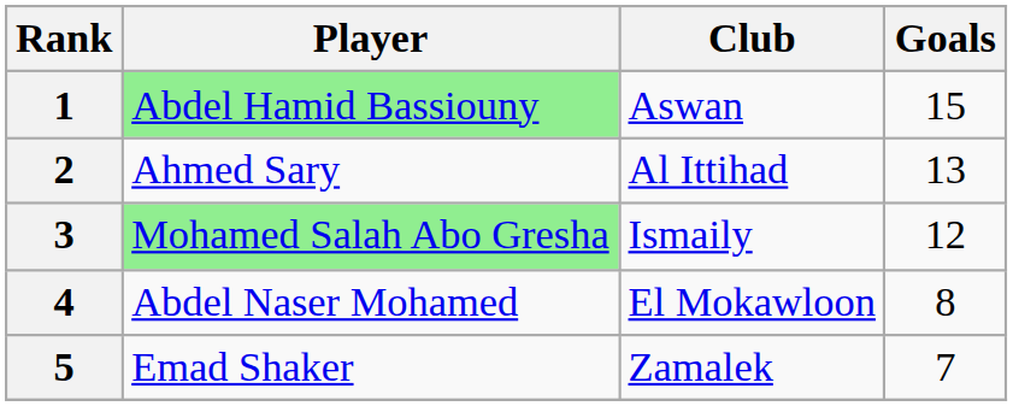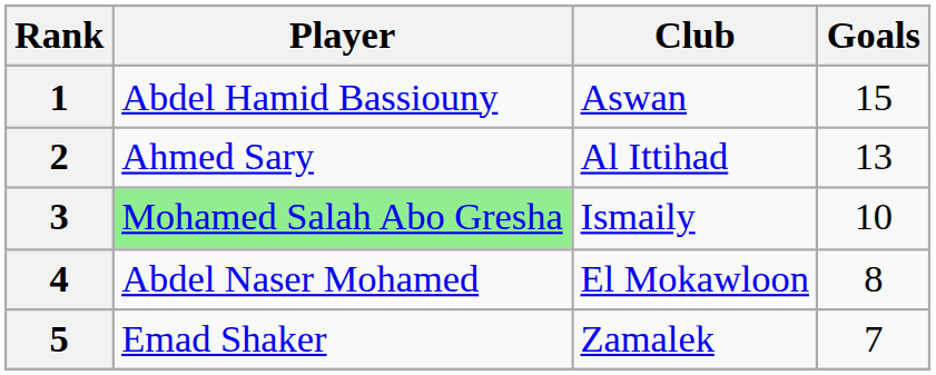 <table class="wikitable" style="text-align:center">
 <tr>
 <th>Rank</th>
 <th>Player</th>
 <th>Club</th>
 <th>Goals</th>
 </tr>
 <tr>
 <th>1</th>
-<td align="left" style="background: lightgreen;"> <a href='#'>Abdel Hamid Bassiouny</a></td>
+<td align="left"> <a href='#'>Abdel Hamid Bassiouny</a></td>
 <td align="left"><a href='#'>Aswan</a></td>
 <td>15</td>
 </tr>
 <tr>
 <th>2</th>
 <td align="left"> <a href='#'>Ahmed Sary</a></td>
 <td align="left"><a href='#'>Al Ittihad</a></td>
 <td>13</td>
 </tr>
 <tr>
 <th>3</th>
 <td align="left" style="background: lightgreen;"> <a href='#'>Mohamed Salah Abo Gresha</a></td>
 <td align="left"><a href='#'>Ismaily</a></td>
-<td>12</td>
+<td>10</td>
 </tr>
 <tr>
 <th>4</th>
 <td align="left"> <a href='#'>Abdel Naser Mohamed</a></td>
 <td align="left"><a href='#'>El Mokawloon</a></td>
 <td>8</td>
 </tr>
 <tr>
 <th>5</th>
 <td align="left"> <a href='#'>Emad Shaker</a></td>
 <td align="left"><a href='#'>Zamalek</a></td>
 <td>7</td>
 </tr>
 <tr>
 </tr>
 </table>
